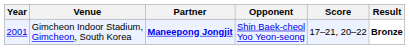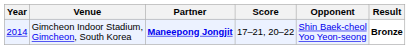 <table class="sortable wikitable" style="font-size: 90%;">
 <tr>
 <th>Year</th>
 <th>Venue</th>
 <th>Partner</th>
+<th>Score</th>
 <th>Opponent</th>
-<th>Score</th>
 <th>Result</th>
 </tr>
 <tr style="background:#ECF2FF">
-<td align="center"><a href='#'>2001</a></td>
+<td align="center"><a href='#'>2014</a></td>
 <td align="left">Gimcheon Indoor Stadium,<br><a href='#'>Gimcheon</a>, South Korea</td>
 <td align="left"><strong> <a href='#'>Maneepong Jongjit</a></strong></td>
+<td align="left">17–21, 20–22</td>
 <td align="left"> <a href='#'>Shin Baek-cheol</a> <br>  <a href='#'>Yoo Yeon-seong</a></td>
-<td align="left">17–21, 20–22</td>
 <td style="text-align:left; background:white"> <strong>Bronze</strong></td>
 </tr>
 </table>
